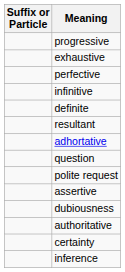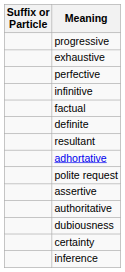 <table class="wikitable">
 <tr>
 <th>Suffix or<br>Particle</th>
 <th>Meaning</th>
 </tr>
 <tr>
 <td></td>
 <td>progressive</td>
 </tr>
 <tr>
 <td></td>
 <td>exhaustive</td>
 </tr>
 <tr>
 <td></td>
 <td>perfective</td>
 </tr>
 <tr>
 <td></td>
 <td>infinitive</td>
 </tr>
 <tr>
 <td></td>
+<td>factual</td>
+</tr>
+<tr>
+<td></td>
 <td>definite</td>
 </tr>
 <tr>
 <td></td>
 <td>resultant</td>
 </tr>
 <tr>
 <td></td>
 <td><a href='#'>adhortative</a></td>
 </tr>
 <tr>
 <td></td>
-<td>question</td>
-</tr>
-<tr>
-<td></td>
 <td>polite request</td>
 </tr>
 <tr>
 <td></td>
 <td>assertive</td>
 </tr>
 <tr>
 <td></td>
-<td>dubiousness</td>
+<td>authoritative</td>
 </tr>
 <tr>
 <td></td>
-<td>authoritative</td>
+<td>dubiousness</td>
 </tr>
 <tr>
 <td></td>
 <td>certainty</td>
 </tr>
 <tr>
 <td></td>
 <td>inference</td>
 </tr>
 </table>
